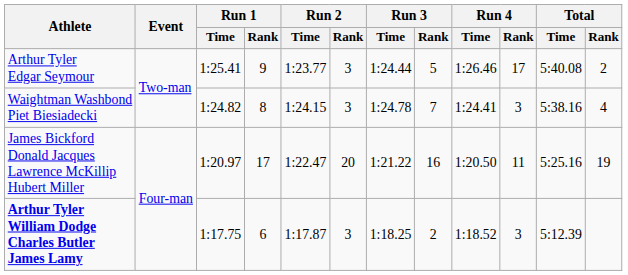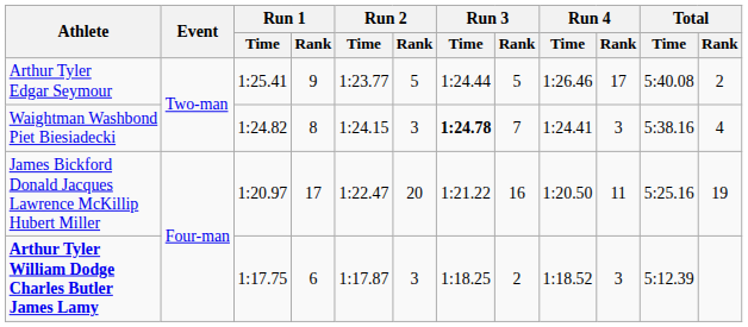 <table class=wikitable style=font-size:90%;text-align:center>
 <tr>
 <th rowspan=2>Athlete</th>
 <th rowspan=2>Event</th>
 <th colspan=2>Run 1</th>
 <th colspan=2>Run 2</th>
 <th colspan=2>Run 3</th>
 <th colspan=2>Run 4</th>
 <th colspan=2>Total</th>
 </tr>
 <tr style=font-size:95%>
 <th>Time</th>
 <th>Rank</th>
 <th>Time</th>
 <th>Rank</th>
 <th>Time</th>
 <th>Rank</th>
 <th>Time</th>
 <th>Rank</th>
 <th>Time</th>
 <th>Rank</th>
 </tr>
 <tr>
 <td align=left><a href='#'>Arthur Tyler</a><br><a href='#'>Edgar Seymour</a></td>
 <td align=left rowspan=2><a href='#'>Two-man</a></td>
 <td>1:25.41</td>
 <td>9</td>
 <td>1:23.77</td>
-<td>3</td>
+<td>5</td>
 <td>1:24.44</td>
 <td>5</td>
 <td>1:26.46</td>
 <td>17</td>
 <td>5:40.08</td>
 <td>2</td>
 </tr>
 <tr>
 <td align=left><a href='#'>Waightman Washbond</a><br><a href='#'>Piet Biesiadecki</a></td>
 <td>1:24.82</td>
 <td>8</td>
 <td>1:24.15</td>
 <td>3</td>
-<td>1:24.78</td>
+<td><strong>1:24.78</strong></td>
 <td>7</td>
 <td>1:24.41</td>
 <td>3</td>
 <td>5:38.16</td>
 <td>4</td>
 </tr>
 <tr>
 <td align=left><a href='#'>James Bickford</a><br><a href='#'>Donald Jacques</a><br><a href='#'>Lawrence McKillip</a><br><a href='#'>Hubert Miller</a></td>
 <td align=left rowspan=2><a href='#'>Four-man</a></td>
 <td>1:20.97</td>
 <td>17</td>
 <td>1:22.47</td>
 <td>20</td>
 <td>1:21.22</td>
 <td>16</td>
 <td>1:20.50</td>
 <td>11</td>
 <td>5:25.16</td>
 <td>19</td>
 </tr>
 <tr>
 <td align=left><strong><a href='#'>Arthur Tyler</a><br><a href='#'>William Dodge</a><br><a href='#'>Charles Butler</a><br><a href='#'>James Lamy</a></strong></td>
 <td>1:17.75</td>
 <td>6</td>
 <td>1:17.87</td>
 <td>3</td>
 <td>1:18.25</td>
 <td>2</td>
 <td>1:18.52</td>
 <td>3</td>
 <td>5:12.39</td>
 <td></td>
 </tr>
 </table>
